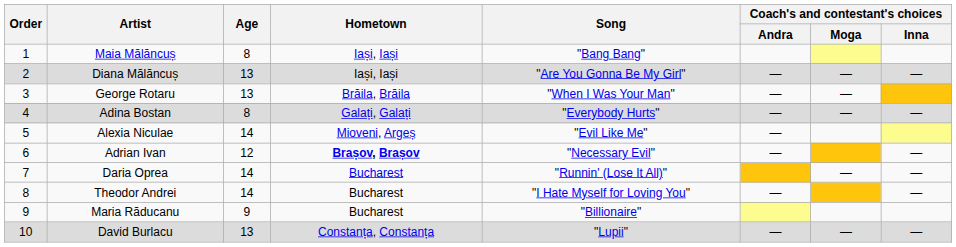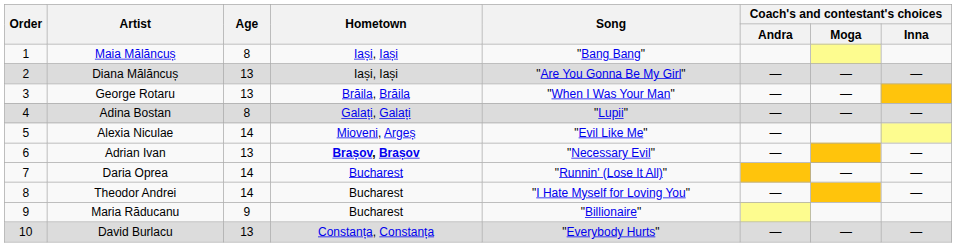 <table class="wikitable" style="text-align:center; line-height:19px; width:100%;">
 <tr>
 <th scope="col" rowspan="2" style="width:02%;">Order</th>
 <th scope="col" rowspan="2" style="width:15%;">Artist</th>
 <th scope="col" rowspan="2" style="width:04%;">Age</th>
 <th scope="col" rowspan="2" style="width:18%;">Hometown</th>
 <th scope="col" rowspan="2" style="width:22%;">Song</th>
 <th scope="col" colspan="3" style="width:18%;">Coach's and contestant's choices</th>
 </tr>
 <tr>
 <th style="width:06%;">Andra</th>
 <th style="width:06%;">Moga</th>
 <th style="width:06%;">Inna</th>
 </tr>
 <tr>
 <td>1</td>
 <td><a href='#'>Maia Mălăncuș</a></td>
 <td>8</td>
 <td><a href='#'>Iași</a>, <a href='#'>Iași</a></td>
 <td>"<a href='#'>Bang Bang</a>"</td>
 <td><strong></strong></td>
 <td bgcolor="#fdfc8f"><strong></strong></td>
 <td><strong></strong></td>
 </tr>
 <tr bgcolor="#dcdcdc">
 <td>2</td>
 <td>Diana Mălăncuș</td>
 <td>13</td>
 <td>Iași, Iași</td>
 <td>"<a href='#'>Are You Gonna Be My Girl</a>"</td>
 <td>—</td>
 <td>—</td>
 <td>—</td>
 </tr>
 <tr>
 <td>3</td>
 <td>George Rotaru</td>
 <td>13</td>
 <td><a href='#'>Brăila</a>, <a href='#'>Brăila</a></td>
 <td>"<a href='#'>When I Was Your Man</a>"</td>
 <td>—</td>
 <td>—</td>
 <td bgcolor="#ffc40c"><strong></strong></td>
 </tr>
 <tr bgcolor="#dcdcdc">
 <td>4</td>
 <td>Adina Bostan</td>
 <td>8</td>
 <td><a href='#'>Galați</a>, <a href='#'>Galați</a></td>
-<td>"<a href='#'>Everybody Hurts</a>"</td>
+<td>"<a href='#'>Lupii</a>"</td>
 <td>—</td>
 <td>—</td>
 <td>—</td>
 </tr>
 <tr>
 <td>5</td>
 <td>Alexia Niculae</td>
 <td>14</td>
 <td><a href='#'>Mioveni</a>, <a href='#'>Argeș</a></td>
 <td>"<a href='#'>Evil Like Me</a>"</td>
 <td>—</td>
 <td><strong></strong></td>
 <td bgcolor="#fdfc8f"><strong></strong></td>
 </tr>
 <tr>
 <td>6</td>
 <td>Adrian Ivan</td>
-<td>12</td>
+<td>13</td>
 <td><strong><a href='#'>Brașov</a>, <a href='#'>Brașov</a></strong></td>
 <td>"<a href='#'>Necessary Evil</a>"</td>
 <td>—</td>
 <td bgcolor="#ffc40c"><strong></strong></td>
 <td>—</td>
 </tr>
 <tr>
 <td>7</td>
 <td>Daria Oprea</td>
 <td>14</td>
 <td><a href='#'>Bucharest</a></td>
 <td>"<a href='#'>Runnin' (Lose It All)</a>"</td>
 <td bgcolor="#ffc40c"><strong></strong></td>
 <td>—</td>
 <td>—</td>
 </tr>
 <tr>
 <td>8</td>
 <td>Theodor Andrei</td>
 <td>14</td>
 <td>Bucharest</td>
 <td>"<a href='#'>I Hate Myself for Loving You</a>"</td>
 <td>—</td>
 <td bgcolor="#ffc40c"><strong></strong></td>
 <td>—</td>
 </tr>
 <tr>
 <td>9</td>
 <td>Maria Răducanu</td>
 <td>9</td>
 <td>Bucharest</td>
 <td>"<a href='#'>Billionaire</a>"</td>
 <td bgcolor="#fdfc8f"><strong></strong></td>
 <td><strong></strong></td>
 <td><strong></strong></td>
 </tr>
 <tr bgcolor="#dcdcdc">
 <td>10</td>
 <td>David Burlacu</td>
 <td>13</td>
 <td><a href='#'>Constanța</a>, <a href='#'>Constanța</a></td>
-<td>"<a href='#'>Lupii</a>"</td>
+<td>"<a href='#'>Everybody Hurts</a>"</td>
 <td>—</td>
 <td>—</td>
 <td>—</td>
 </tr>
 </table>
